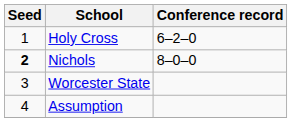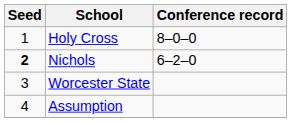 <table class="wikitable">
 <tr>
 <th>Seed</th>
 <th>School</th>
 <th>Conference record</th>
 </tr>
 <tr>
 <td align=center>1</td>
 <td><a href='#'>Holy Cross</a></td>
-<td>6–2–0</td>
+<td>8–0–0</td>
 </tr>
 <tr>
 <td align=center><strong>2</strong></td>
 <td><a href='#'>Nichols</a></td>
-<td>8–0–0</td>
+<td>6–2–0</td>
 </tr>
 <tr>
 <td align=center>3</td>
 <td><a href='#'>Worcester State</a></td>
 <td></td>
 </tr>
 <tr>
 <td align=center>4</td>
 <td><a href='#'>Assumption</a></td>
 <td></td>
 </tr>
 <tr>
 </tr>
 </table>
